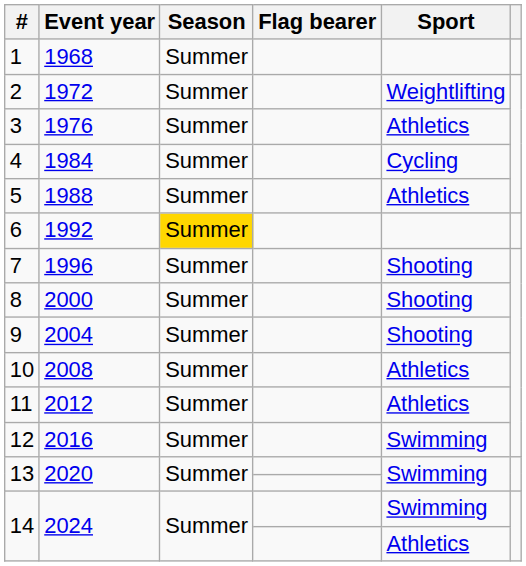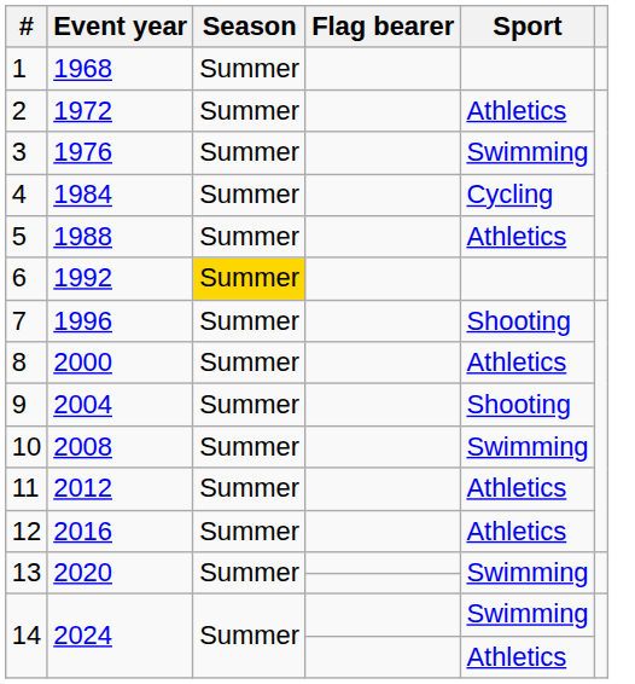 <table class="wikitable sortable">
 <tr>
 <th>#</th>
 <th>Event year</th>
 <th>Season</th>
 <th>Flag bearer</th>
 <th>Sport</th>
 <th></th>
 </tr>
 <tr>
 <td>1</td>
 <td><a href='#'>1968</a></td>
 <td>Summer</td>
 <td></td>
 <td></td>
 <td></td>
 </tr>
 <tr>
 <td>2</td>
 <td><a href='#'>1972</a></td>
 <td>Summer</td>
 <td></td>
-<td><a href='#'>Weightlifting</a></td>
+<td><a href='#'>Athletics</a></td>
 <td rowspan=4></td>
 </tr>
 <tr>
 <td>3</td>
 <td><a href='#'>1976</a></td>
 <td>Summer</td>
 <td></td>
-<td><a href='#'>Athletics</a></td>
+<td><a href='#'>Swimming</a></td>
 </tr>
 <tr>
 <td>4</td>
 <td><a href='#'>1984</a></td>
 <td>Summer</td>
 <td></td>
 <td><a href='#'>Cycling</a></td>
 </tr>
 <tr>
 <td>5</td>
 <td><a href='#'>1988</a></td>
 <td>Summer</td>
 <td></td>
 <td><a href='#'>Athletics</a></td>
 </tr>
 <tr>
 <td>6</td>
 <td><a href='#'>1992</a></td>
 <td style="background: gold;">Summer</td>
 <td></td>
 <td></td>
 <td></td>
 </tr>
 <tr>
 <td>7</td>
 <td><a href='#'>1996</a></td>
 <td>Summer</td>
 <td></td>
 <td><a href='#'>Shooting</a></td>
 <td rowspan=6></td>
 </tr>
 <tr>
 <td>8</td>
 <td><a href='#'>2000</a></td>
 <td>Summer</td>
 <td></td>
-<td><a href='#'>Shooting</a></td>
+<td><a href='#'>Athletics</a></td>
 </tr>
 <tr>
 <td>9</td>
 <td><a href='#'>2004</a></td>
 <td>Summer</td>
 <td></td>
 <td><a href='#'>Shooting</a></td>
 </tr>
 <tr>
 <td>10</td>
 <td><a href='#'>2008</a></td>
 <td>Summer</td>
 <td></td>
-<td><a href='#'>Athletics</a></td>
+<td><a href='#'>Swimming</a></td>
 </tr>
 <tr>
 <td>11</td>
 <td><a href='#'>2012</a></td>
 <td>Summer</td>
 <td></td>
 <td><a href='#'>Athletics</a></td>
 </tr>
 <tr>
 <td>12</td>
 <td><a href='#'>2016</a></td>
 <td>Summer</td>
 <td></td>
-<td><a href='#'>Swimming</a></td>
+<td><a href='#'>Athletics</a></td>
 </tr>
 <tr>
 <td rowspan=2>13</td>
 <td rowspan=2><a href='#'>2020</a></td>
 <td rowspan=2>Summer</td>
 <td></td>
 <td rowspan=2><a href='#'>Swimming</a></td>
 <td rowspan=2></td>
 </tr>
 <tr>
 <td></td>
 </tr>
 <tr>
 <td rowspan=2>14</td>
 <td rowspan=2><a href='#'>2024</a></td>
 <td rowspan=2>Summer</td>
 <td></td>
 <td><a href='#'>Swimming</a></td>
 <td rowspan=2></td>
 </tr>
 <tr>
 <td></td>
 <td><a href='#'>Athletics</a></td>
 </tr>
 </table>
